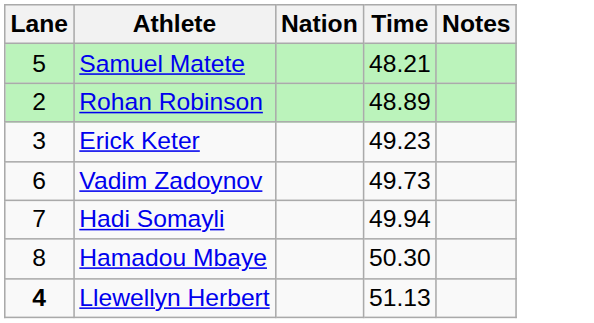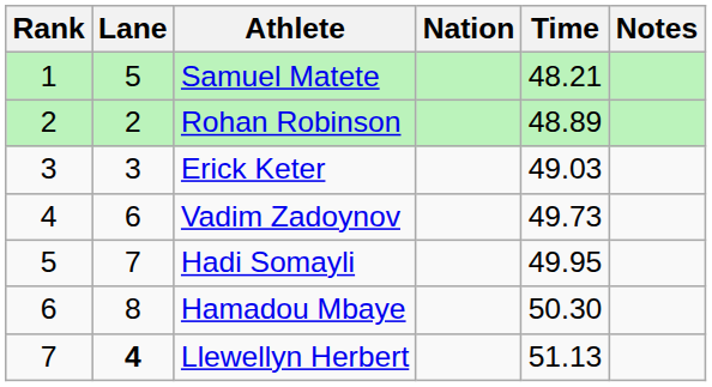 <table class="wikitable sortable" style="text-align:center">
 <tr>
+<th>Rank</th>
 <th>Lane</th>
 <th>Athlete</th>
 <th>Nation</th>
 <th>Time</th>
 <th>Notes</th>
 </tr>
 <tr style="background:#bbf3bb;">
+<td>1</td>
 <td>5</td>
 <td align=left><a href='#'>Samuel Matete</a></td>
 <td align=left></td>
 <td>48.21</td>
 <td></td>
 </tr>
 <tr style="background:#bbf3bb;">
 <td>2</td>
+<td>2</td>
 <td align=left><a href='#'>Rohan Robinson</a></td>
 <td align=left></td>
 <td>48.89</td>
 <td></td>
 </tr>
 <tr>
 <td>3</td>
+<td>3</td>
 <td align=left><a href='#'>Erick Keter</a></td>
 <td align=left></td>
-<td>49.23</td>
+<td>49.03</td>
 <td></td>
 </tr>
 <tr>
+<td>4</td>
 <td>6</td>
 <td align=left><a href='#'>Vadim Zadoynov</a></td>
 <td align=left></td>
 <td>49.73</td>
 <td></td>
 </tr>
 <tr>
+<td>5</td>
 <td>7</td>
 <td align=left><a href='#'>Hadi Somayli</a></td>
 <td align=left></td>
-<td>49.94</td>
+<td>49.95</td>
 <td></td>
 </tr>
 <tr>
+<td>6</td>
 <td>8</td>
 <td align=left><a href='#'>Hamadou Mbaye</a></td>
 <td align=left></td>
 <td>50.30</td>
 <td></td>
 </tr>
 <tr>
+<td>7</td>
 <td><strong>4</strong></td>
 <td align=left><a href='#'>Llewellyn Herbert</a></td>
 <td align=left></td>
 <td>51.13</td>
 <td></td>
 </tr>
 </table>
